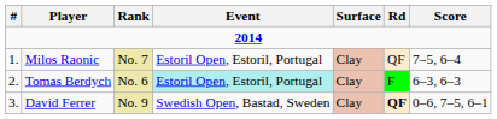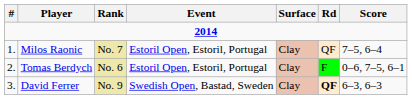 <table class="wikitable sortable">
 <tr>
 <th>#</th>
 <th>Player</th>
 <th>Rank</th>
 <th>Event</th>
 <th>Surface</th>
 <th>Rd</th>
 <th>Score</th>
 </tr>
 <tr>
 <td colspan=7 style=text-align:center><strong><a href='#'>2014</a></strong></td>
 </tr>
 <tr>
 <td>1.</td>
 <td> <a href='#'>Milos Raonic</a></td>
 <td bgcolor=eee8aa>No. 7</td>
 <td><a href='#'>Estoril Open</a>, Estoril, Portugal</td>
 <td bgcolor=ebc2af>Clay</td>
 <td bgcolor=ffebcd>QF</td>
 <td>7–5, 6–4</td>
 </tr>
 <tr>
 <td>2.</td>
 <td> <a href='#'>Tomas Berdych</a></td>
 <td bgcolor=eee8aa>No. 6</td>
-<td style="background: paleturquoise;"><a href='#'>Estoril Open</a>, Estoril, Portugal</td>
+<td><a href='#'>Estoril Open</a>, Estoril, Portugal</td>
 <td bgcolor=ebc2af>Clay</td>
 <td bgcolor=lime>F</td>
-<td>6–3, 6–3</td>
+<td>0–6, 7–5, 6–1</td>
 </tr>
 <tr>
 <td>3.</td>
 <td> <a href='#'>David Ferrer</a></td>
 <td bgcolor=eee8aa>No. 9</td>
 <td><a href='#'>Swedish Open</a>, Bastad, Sweden</td>
 <td bgcolor=ebc2af>Clay</td>
 <td bgcolor=ffebcd><strong>QF</strong></td>
-<td>0–6, 7–5, 6–1</td>
+<td>6–3, 6–3</td>
 </tr>
 </table>
